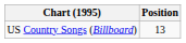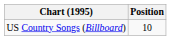 <table class="wikitable sortable">
 <tr>
 <th scope="col">Chart (1995)</th>
 <th scope="col">Position</th>
 </tr>
 <tr>
 <td>US <a href='#'>Country Songs</a> (<em><a href='#'>Billboard</a></em>)</td>
-<td align="center">13</td>
+<td align="center">10</td>
 </tr>
 </table>
